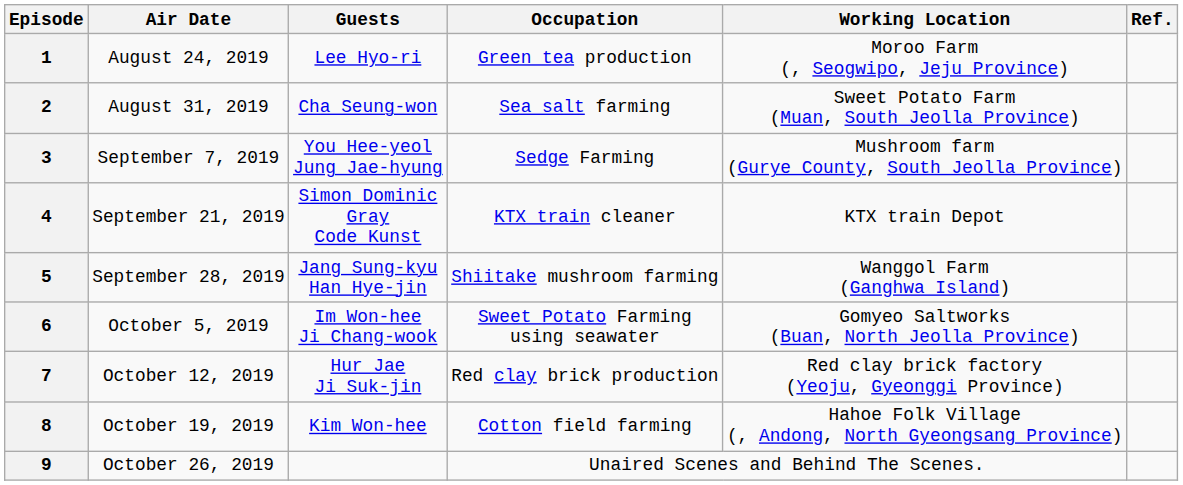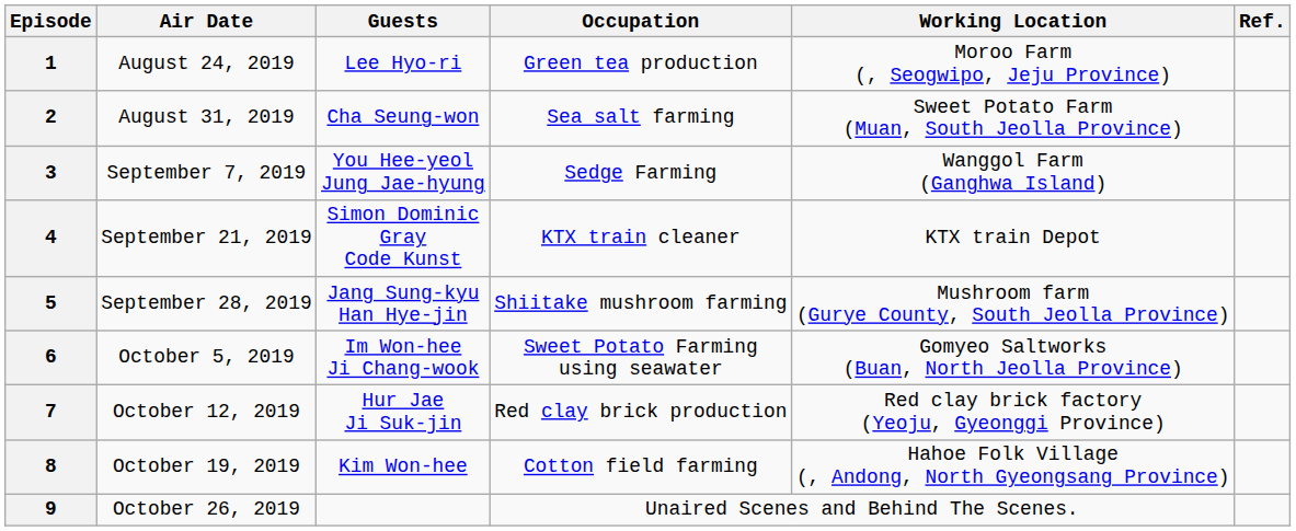 <table class="wikitable" style="text-align:center">
 <tr>
 <th>Episode</th>
 <th>Air Date</th>
 <th>Guests</th>
 <th>Occupation</th>
 <th>Working Location</th>
 <th>Ref.</th>
 </tr>
 <tr>
 <th>1</th>
 <td>August 24, 2019</td>
 <td><a href='#'>Lee Hyo-ri</a><br></td>
 <td><a href='#'>Green tea</a> production</td>
 <td>Moroo Farm<br>(, <a href='#'>Seogwipo</a>, <a href='#'>Jeju Province</a>)</td>
 <td></td>
 </tr>
 <tr>
 <th>2</th>
 <td>August 31, 2019</td>
 <td><a href='#'>Cha Seung-won</a></td>
 <td><a href='#'>Sea salt</a> farming</td>
 <td>Sweet Potato Farm<br>(<a href='#'>Muan</a>, <a href='#'>South Jeolla Province</a>)</td>
 <td></td>
 </tr>
 <tr>
 <th>3</th>
 <td>September 7, 2019</td>
 <td><a href='#'>You Hee-yeol</a><br><a href='#'>Jung Jae-hyung</a></td>
 <td><a href='#'>Sedge</a> Farming</td>
-<td>Mushroom farm<br>(<a href='#'>Gurye County</a>, <a href='#'>South Jeolla Province</a>)</td>
+<td>Wanggol Farm<br>(<a href='#'>Ganghwa Island</a>)</td>
 <td></td>
 </tr>
 <tr>
 <th>4</th>
 <td>September 21, 2019</td>
 <td><a href='#'>Simon Dominic</a><br><a href='#'>Gray</a><br><a href='#'>Code Kunst</a></td>
 <td><a href='#'>KTX train</a> cleaner</td>
 <td>KTX train Depot</td>
 <td></td>
 </tr>
 <tr>
 <th>5</th>
 <td>September 28, 2019</td>
 <td><a href='#'>Jang Sung-kyu</a><br><a href='#'>Han Hye-jin</a></td>
 <td><a href='#'>Shiitake</a> mushroom farming</td>
-<td>Wanggol Farm<br>(<a href='#'>Ganghwa Island</a>)</td>
+<td>Mushroom farm<br>(<a href='#'>Gurye County</a>, <a href='#'>South Jeolla Province</a>)</td>
 <td></td>
 </tr>
 <tr>
 <th>6</th>
 <td>October 5, 2019</td>
 <td><a href='#'>Im Won-hee</a><br><a href='#'>Ji Chang-wook</a></td>
 <td><a href='#'>Sweet Potato</a> Farming<br>using seawater</td>
 <td>Gomyeo Saltworks<br>(<a href='#'>Buan</a>, <a href='#'>North Jeolla Province</a>)</td>
 <td></td>
 </tr>
 <tr>
 <th>7</th>
 <td>October 12, 2019</td>
 <td><a href='#'>Hur Jae</a><br><a href='#'>Ji Suk-jin</a></td>
 <td>Red <a href='#'>clay</a> brick production</td>
 <td>Red clay brick factory<br>(<a href='#'>Yeoju</a>, <a href='#'>Gyeonggi</a> Province)</td>
 <td></td>
 </tr>
 <tr>
 <th>8</th>
 <td>October 19, 2019</td>
 <td><a href='#'>Kim Won-hee</a></td>
 <td><a href='#'>Cotton</a> field farming</td>
 <td>Hahoe Folk Village<br>(, <a href='#'>Andong</a>, <a href='#'>North Gyeongsang Province</a>)</td>
 <td></td>
 </tr>
 <tr>
 <th>9</th>
 <td>October 26, 2019</td>
 <td></td>
 <td colspan=2>Unaired Scenes and Behind The Scenes.</td>
 <td></td>
 </tr>
 </table>
